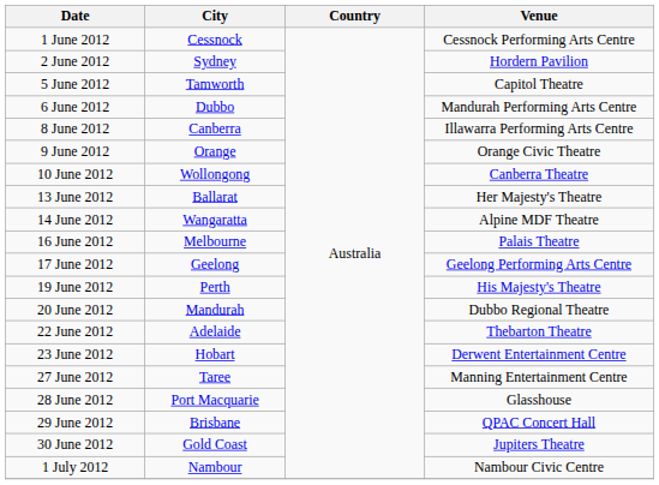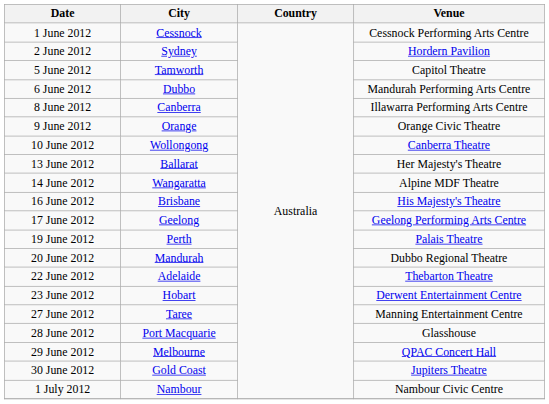 <table class="wikitable" style="text-align:center;">
 <tr>
 <th width="150">Date</th>
 <th width="150">City</th>
 <th width="150">Country</th>
 <th width="250">Venue</th>
 </tr>
 <tr>
 <td>1 June 2012</td>
 <td><a href='#'>Cessnock</a></td>
 <td rowspan="20">Australia</td>
 <td>Cessnock Performing Arts Centre</td>
 </tr>
 <tr>
 <td>2 June 2012</td>
 <td><a href='#'>Sydney</a></td>
 <td><a href='#'>Hordern Pavilion</a></td>
 </tr>
 <tr>
 <td>5 June 2012</td>
 <td><a href='#'>Tamworth</a></td>
 <td>Capitol Theatre</td>
 </tr>
 <tr>
 <td>6 June 2012</td>
 <td><a href='#'>Dubbo</a></td>
 <td>Mandurah Performing Arts Centre</td>
 </tr>
 <tr>
 <td>8 June 2012</td>
 <td><a href='#'>Canberra</a></td>
 <td>Illawarra Performing Arts Centre</td>
 </tr>
 <tr>
 <td>9 June 2012</td>
 <td><a href='#'>Orange</a></td>
 <td>Orange Civic Theatre</td>
 </tr>
 <tr>
 <td>10 June 2012</td>
 <td><a href='#'>Wollongong</a></td>
 <td><a href='#'>Canberra Theatre</a></td>
 </tr>
 <tr>
 <td>13 June 2012</td>
 <td><a href='#'>Ballarat</a></td>
 <td>Her Majesty's Theatre</td>
 </tr>
 <tr>
 <td>14 June 2012</td>
 <td><a href='#'>Wangaratta</a></td>
 <td>Alpine MDF Theatre</td>
 </tr>
 <tr>
 <td>16 June 2012</td>
-<td><a href='#'>Melbourne</a></td>
-<td><a href='#'>Palais Theatre</a></td>
+<td><a href='#'>Brisbane</a></td>
+<td><a href='#'>His Majesty's Theatre</a></td>
 </tr>
 <tr>
 <td>17 June 2012</td>
 <td><a href='#'>Geelong</a></td>
 <td><a href='#'>Geelong Performing Arts Centre</a></td>
 </tr>
 <tr>
 <td>19 June 2012</td>
 <td><a href='#'>Perth</a></td>
-<td><a href='#'>His Majesty's Theatre</a></td>
+<td><a href='#'>Palais Theatre</a></td>
 </tr>
 <tr>
 <td>20 June 2012</td>
 <td><a href='#'>Mandurah</a></td>
 <td>Dubbo Regional Theatre</td>
 </tr>
 <tr>
 <td>22 June 2012</td>
 <td><a href='#'>Adelaide</a></td>
 <td><a href='#'>Thebarton Theatre</a></td>
 </tr>
 <tr>
 <td>23 June 2012</td>
 <td><a href='#'>Hobart</a></td>
 <td><a href='#'>Derwent Entertainment Centre</a></td>
 </tr>
 <tr>
 <td>27 June 2012</td>
 <td><a href='#'>Taree</a></td>
 <td>Manning Entertainment Centre</td>
 </tr>
 <tr>
 <td>28 June 2012</td>
 <td><a href='#'>Port Macquarie</a></td>
 <td>Glasshouse</td>
 </tr>
 <tr>
 <td>29 June 2012</td>
-<td><a href='#'>Brisbane</a></td>
+<td><a href='#'>Melbourne</a></td>
 <td><a href='#'>QPAC Concert Hall</a></td>
 </tr>
 <tr>
 <td>30 June 2012</td>
 <td><a href='#'>Gold Coast</a></td>
 <td><a href='#'>Jupiters Theatre</a></td>
 </tr>
 <tr>
 <td>1 July 2012</td>
 <td><a href='#'>Nambour</a></td>
 <td>Nambour Civic Centre</td>
 </tr>
 <tr>
 </tr>
 </table>
